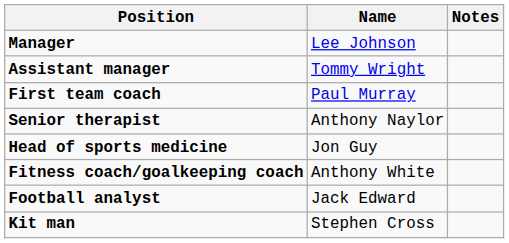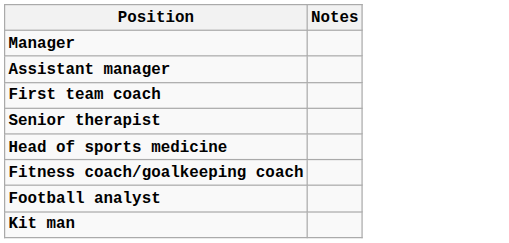 <table class="wikitable">
 <tr>
 <th>Position</th>
-<th>Name</th>
 <th>Notes</th>
 </tr>
 <tr>
 <td><strong>Manager</strong></td>
-<td><a href='#'>Lee Johnson</a></td>
 <td></td>
 </tr>
 <tr>
 <td><strong>Assistant manager</strong></td>
-<td><a href='#'>Tommy Wright</a></td>
 <td></td>
 </tr>
 <tr>
 <td><strong>First team coach</strong></td>
-<td><a href='#'>Paul Murray</a></td>
 <td></td>
 </tr>
 <tr>
 <td><strong>Senior therapist</strong></td>
-<td>Anthony Naylor</td>
 <td></td>
 </tr>
 <tr>
 <td><strong>Head of sports medicine</strong></td>
-<td>Jon Guy</td>
 <td></td>
 </tr>
 <tr>
 <td><strong>Fitness coach/goalkeeping coach</strong></td>
-<td>Anthony White</td>
 <td></td>
 </tr>
 <tr>
 <td><strong>Football analyst</strong></td>
-<td>Jack Edward</td>
 <td></td>
 </tr>
 <tr>
 <td><strong>Kit man</strong></td>
-<td>Stephen Cross</td>
 <td></td>
 </tr>
 </table>
